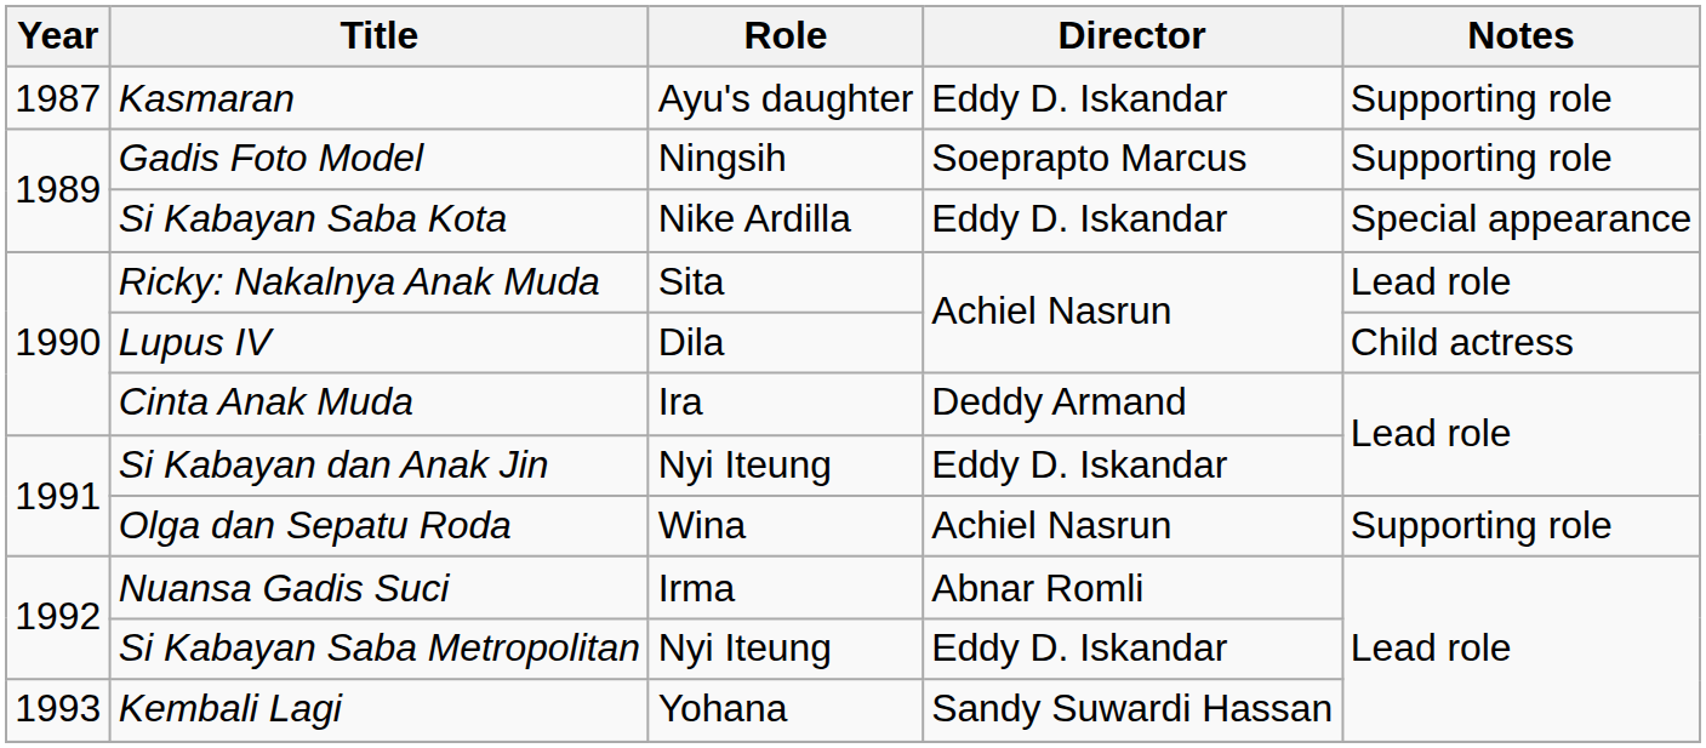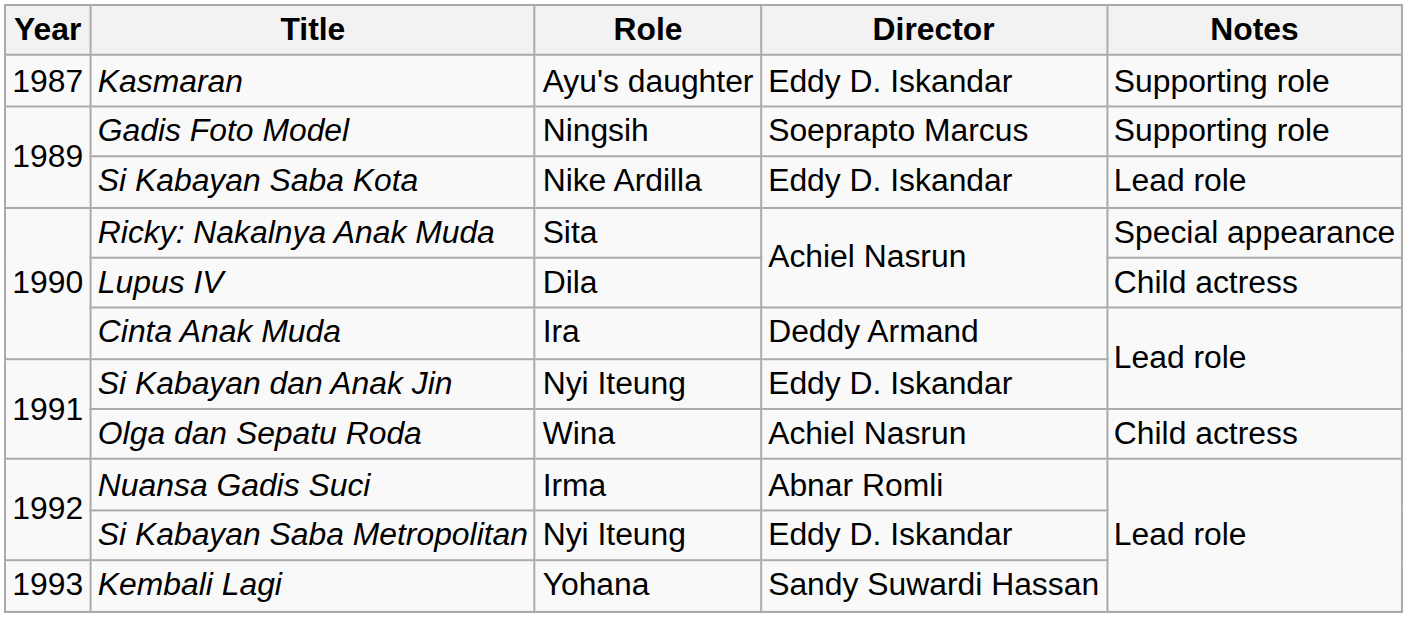 <table class="wikitable">
 <tr>
 <th>Year</th>
 <th>Title</th>
 <th>Role</th>
 <th>Director</th>
 <th>Notes</th>
 </tr>
 <tr>
 <td>1987</td>
 <td><em>Kasmaran</em></td>
 <td>Ayu's daughter</td>
 <td>Eddy D. Iskandar</td>
 <td>Supporting role</td>
 </tr>
 <tr>
 <td rowspan="2">1989</td>
 <td><em>Gadis Foto Model</em></td>
 <td>Ningsih</td>
 <td>Soeprapto Marcus</td>
 <td>Supporting role</td>
 </tr>
 <tr>
 <td><em>Si Kabayan Saba Kota</em></td>
 <td>Nike Ardilla</td>
 <td>Eddy D. Iskandar</td>
-<td>Special appearance</td>
+<td>Lead role</td>
 </tr>
 <tr>
 <td rowspan="3">1990</td>
 <td><em>Ricky: Nakalnya Anak Muda</em></td>
 <td>Sita</td>
 <td rowspan="2">Achiel Nasrun</td>
-<td>Lead role</td>
+<td>Special appearance</td>
 </tr>
 <tr>
 <td><em>Lupus IV</em></td>
 <td>Dila</td>
 <td>Child actress</td>
 </tr>
 <tr>
 <td><em>Cinta Anak Muda</em></td>
 <td>Ira</td>
 <td>Deddy Armand</td>
 <td rowspan="2">Lead role</td>
 </tr>
 <tr>
 <td rowspan="2">1991</td>
 <td><em>Si Kabayan dan Anak Jin</em></td>
 <td>Nyi Iteung</td>
 <td>Eddy D. Iskandar</td>
 </tr>
 <tr>
 <td><em>Olga dan Sepatu Roda</em></td>
 <td>Wina</td>
 <td>Achiel Nasrun</td>
-<td>Supporting role</td>
+<td>Child actress</td>
 </tr>
 <tr>
 <td rowspan=2>1992</td>
 <td><em>Nuansa Gadis Suci</em></td>
 <td>Irma</td>
 <td>Abnar Romli</td>
 <td rowspan="3">Lead role</td>
 </tr>
 <tr>
 <td><em>Si Kabayan Saba Metropolitan</em></td>
 <td>Nyi Iteung</td>
 <td>Eddy D. Iskandar</td>
 </tr>
 <tr>
 <td>1993</td>
 <td><em>Kembali Lagi</em></td>
 <td>Yohana</td>
 <td>Sandy Suwardi Hassan</td>
 </tr>
 <tr>
 </tr>
 </table>
